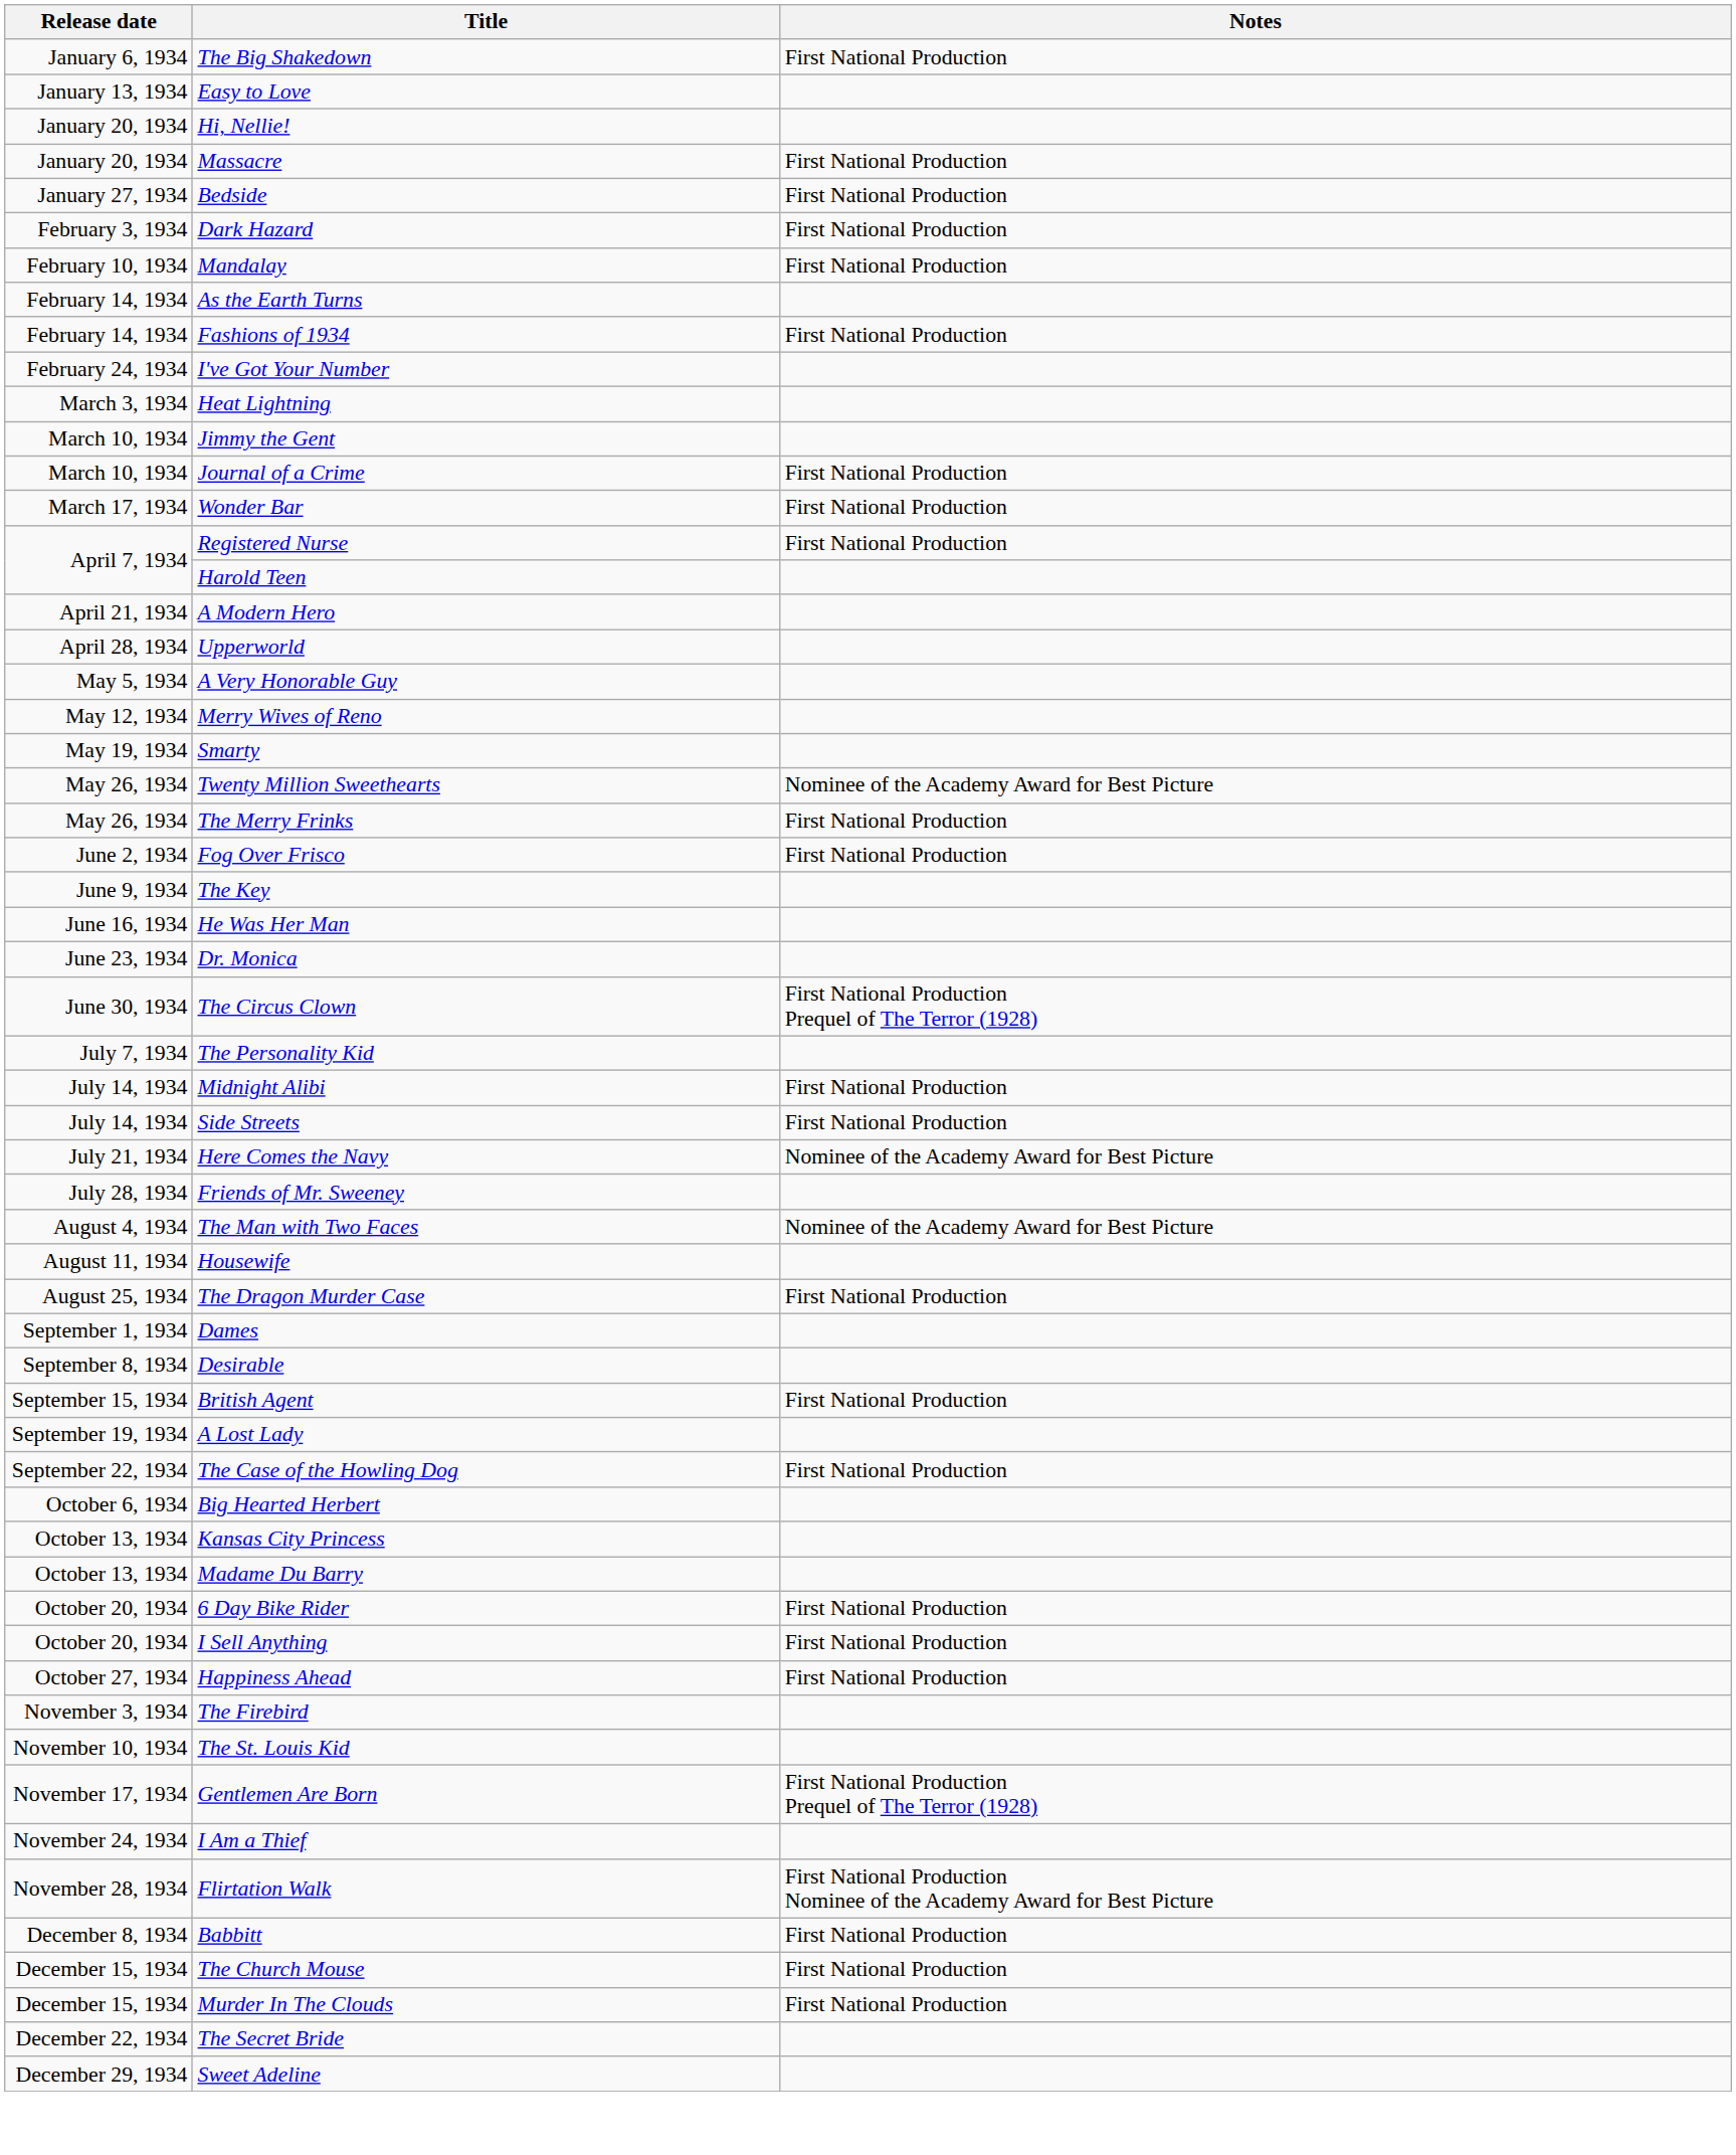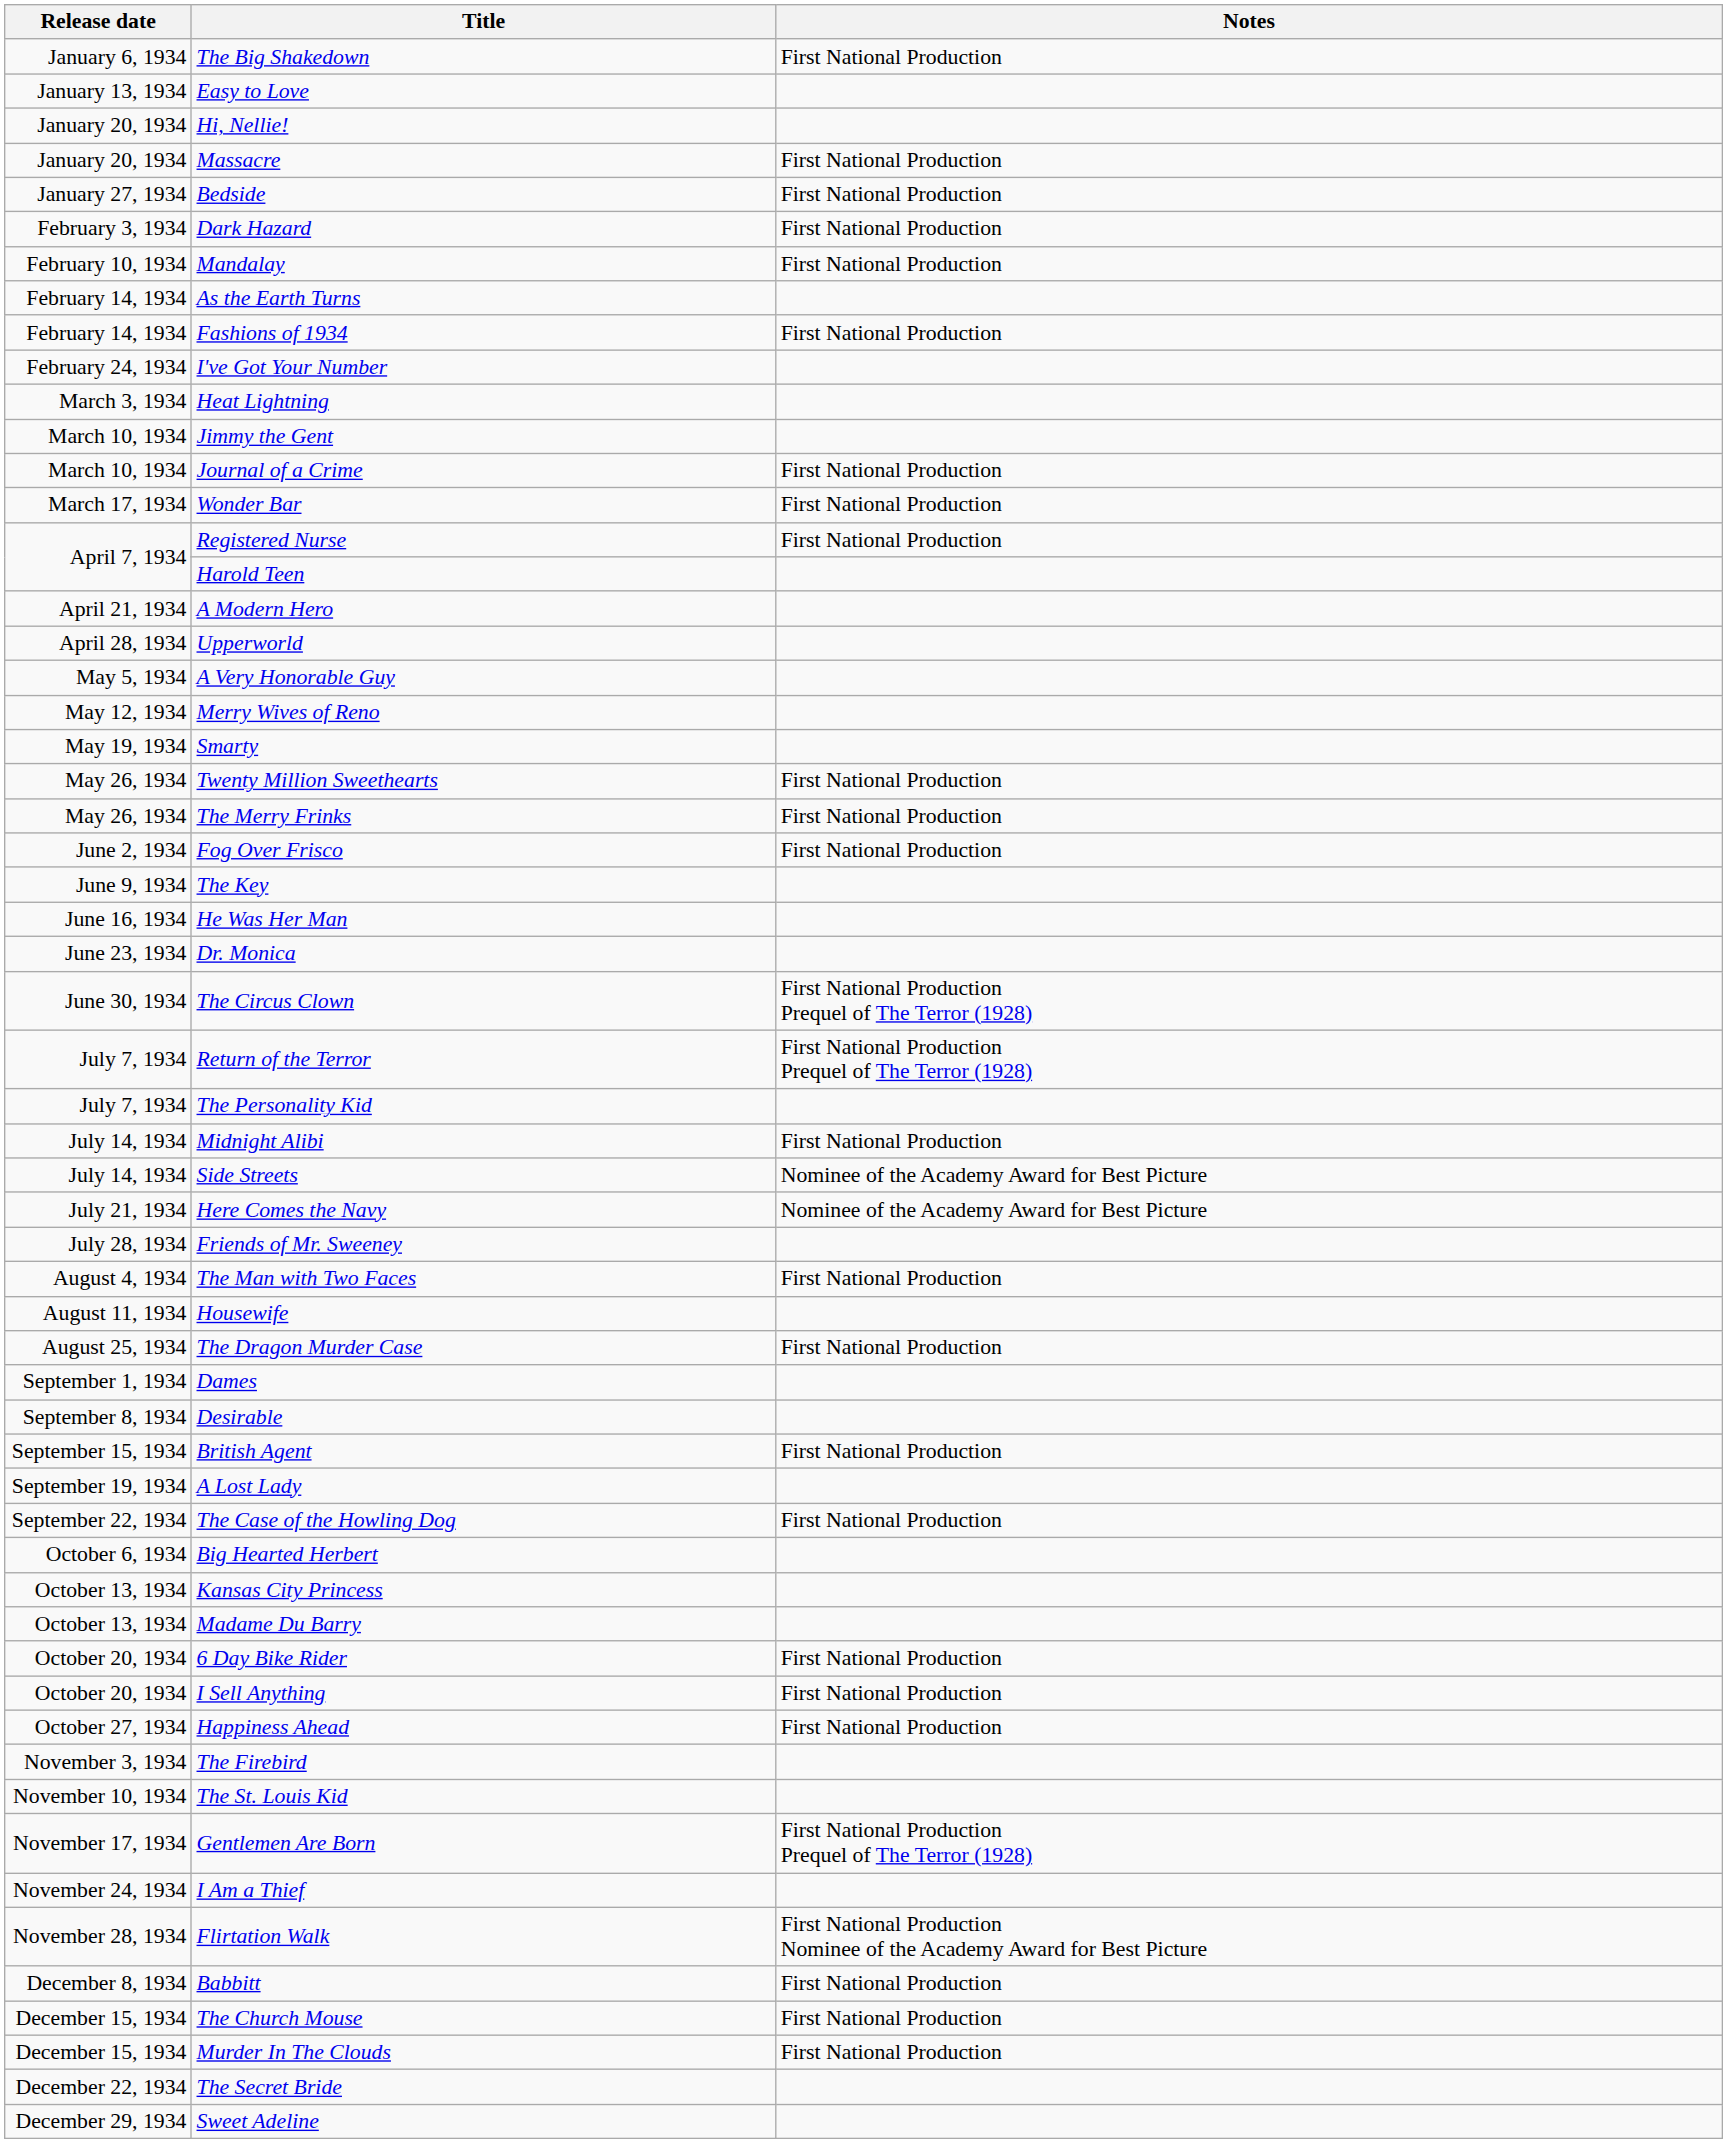 <table class="wikitable sortable" style="width:100%;">
 <tr>
 <th scope="col" style="width:130px;">Release date</th>
 <th>Title</th>
 <th>Notes</th>
 </tr>
 <tr>
 <td style="text-align:right;">January 6, 1934</td>
 <td><em><a href='#'>The Big Shakedown</a></em></td>
 <td>First National Production</td>
 </tr>
 <tr>
 <td style="text-align:right;">January 13, 1934</td>
 <td><em><a href='#'>Easy to Love</a></em></td>
 <td></td>
 </tr>
 <tr>
 <td style="text-align:right;">January 20, 1934</td>
 <td><em><a href='#'>Hi, Nellie!</a></em></td>
 <td></td>
 </tr>
 <tr>
 <td style="text-align:right;">January 20, 1934</td>
 <td><em><a href='#'>Massacre</a></em></td>
 <td>First National Production</td>
 </tr>
 <tr>
 <td style="text-align:right;">January 27, 1934</td>
 <td><em><a href='#'>Bedside</a></em></td>
 <td>First National Production</td>
 </tr>
 <tr>
 <td style="text-align:right;">February 3, 1934</td>
 <td><em><a href='#'>Dark Hazard</a></em></td>
 <td>First National Production</td>
 </tr>
 <tr>
 <td style="text-align:right;">February 10, 1934</td>
 <td><em><a href='#'>Mandalay</a></em></td>
 <td>First National Production</td>
 </tr>
 <tr>
 <td style="text-align:right;">February 14, 1934</td>
 <td><em><a href='#'>As the Earth Turns</a></em></td>
 <td></td>
 </tr>
 <tr>
 <td style="text-align:right;">February 14, 1934</td>
 <td><em><a href='#'>Fashions of 1934</a></em></td>
 <td>First National Production</td>
 </tr>
 <tr>
 <td style="text-align:right;">February 24, 1934</td>
 <td><em><a href='#'>I've Got Your Number</a></em></td>
 <td></td>
 </tr>
 <tr>
 <td style="text-align:right;">March 3, 1934</td>
 <td><em><a href='#'>Heat Lightning</a></em></td>
 <td></td>
 </tr>
 <tr>
 <td style="text-align:right;">March 10, 1934</td>
 <td><em><a href='#'>Jimmy the Gent</a></em></td>
 <td></td>
 </tr>
 <tr>
 <td style="text-align:right;">March 10, 1934</td>
 <td><em><a href='#'>Journal of a Crime</a></em></td>
 <td>First National Production</td>
 </tr>
 <tr>
 <td style="text-align:right;">March 17, 1934</td>
 <td><em><a href='#'>Wonder Bar</a></em></td>
 <td>First National Production</td>
 </tr>
 <tr>
 <td style="text-align:right;" rowspan="2">April 7, 1934</td>
 <td><em><a href='#'>Registered Nurse</a></em></td>
 <td>First National Production</td>
 </tr>
 <tr>
 <td><em><a href='#'>Harold Teen</a></em></td>
 <td></td>
 </tr>
 <tr>
 <td style="text-align:right;">April 21, 1934</td>
 <td><em><a href='#'>A Modern Hero</a></em></td>
 <td></td>
 </tr>
 <tr>
 <td style="text-align:right;">April 28, 1934</td>
 <td><em><a href='#'>Upperworld</a></em></td>
 <td></td>
 </tr>
 <tr>
 <td style="text-align:right;">May 5, 1934</td>
 <td><em><a href='#'>A Very Honorable Guy</a></em></td>
 <td></td>
 </tr>
 <tr>
 <td style="text-align:right;">May 12, 1934</td>
 <td><em><a href='#'>Merry Wives of Reno</a></em></td>
 <td></td>
 </tr>
 <tr>
 <td style="text-align:right;">May 19, 1934</td>
 <td><em><a href='#'>Smarty</a></em></td>
 <td></td>
 </tr>
 <tr>
 <td style="text-align:right;">May 26, 1934</td>
 <td><em><a href='#'>Twenty Million Sweethearts</a></em></td>
-<td>Nominee of the Academy Award for Best Picture</td>
+<td>First National Production</td>
 </tr>
 <tr>
 <td style="text-align:right;">May 26, 1934</td>
 <td><em><a href='#'>The Merry Frinks</a></em></td>
 <td>First National Production</td>
 </tr>
 <tr>
 <td style="text-align:right;">June 2, 1934</td>
 <td><em><a href='#'>Fog Over Frisco</a></em></td>
 <td>First National Production</td>
 </tr>
 <tr>
 <td style="text-align:right;">June 9, 1934</td>
 <td><em><a href='#'>The Key</a></em></td>
 <td></td>
 </tr>
 <tr>
 <td style="text-align:right;">June 16, 1934</td>
 <td><em><a href='#'>He Was Her Man</a></em></td>
 <td></td>
 </tr>
 <tr>
 <td style="text-align:right;">June 23, 1934</td>
 <td><em><a href='#'>Dr. Monica</a></em></td>
 <td></td>
 </tr>
 <tr>
 <td style="text-align:right;">June 30, 1934</td>
 <td><em><a href='#'>The Circus Clown</a></em></td>
 <td>First National Production<br>Prequel of <a href='#'>The Terror (1928)</a></td>
 </tr>
 <tr>
 <td style="text-align:right;">July 7, 1934</td>
+<td><em><a href='#'>Return of the Terror</a></em></td>
+<td>First National Production<br>Prequel of <a href='#'>The Terror (1928)</a></td>
+</tr>
+<tr>
+<td style="text-align:right;">July 7, 1934</td>
 <td><em><a href='#'>The Personality Kid</a></em></td>
 <td></td>
 </tr>
 <tr>
 <td style="text-align:right;">July 14, 1934</td>
 <td><em><a href='#'>Midnight Alibi</a></em></td>
 <td>First National Production</td>
 </tr>
 <tr>
 <td style="text-align:right;">July 14, 1934</td>
 <td><em><a href='#'>Side Streets</a></em></td>
-<td>First National Production</td>
+<td>Nominee of the Academy Award for Best Picture</td>
 </tr>
 <tr>
 <td style="text-align:right;">July 21, 1934</td>
 <td><em><a href='#'>Here Comes the Navy</a></em></td>
 <td>Nominee of the Academy Award for Best Picture</td>
 </tr>
 <tr>
 <td style="text-align:right;">July 28, 1934</td>
 <td><em><a href='#'>Friends of Mr. Sweeney</a></em></td>
 <td></td>
 </tr>
 <tr>
 <td style="text-align:right;">August 4, 1934</td>
 <td><em><a href='#'>The Man with Two Faces</a></em></td>
-<td>Nominee of the Academy Award for Best Picture</td>
+<td>First National Production</td>
 </tr>
 <tr>
 <td style="text-align:right;">August 11, 1934</td>
 <td><em><a href='#'>Housewife</a></em></td>
 <td></td>
 </tr>
 <tr>
 <td style="text-align:right;">August 25, 1934</td>
 <td><em><a href='#'>The Dragon Murder Case</a></em></td>
 <td>First National Production</td>
 </tr>
 <tr>
 <td style="text-align:right;">September 1, 1934</td>
 <td><em><a href='#'>Dames</a></em></td>
 <td></td>
 </tr>
 <tr>
 <td style="text-align:right;">September 8, 1934</td>
 <td><em><a href='#'>Desirable</a></em></td>
 <td></td>
 </tr>
 <tr>
 <td style="text-align:right;">September 15, 1934</td>
 <td><em><a href='#'>British Agent</a></em></td>
 <td>First National Production</td>
 </tr>
 <tr>
 <td style="text-align:right;">September 19, 1934</td>
 <td><em><a href='#'>A Lost Lady</a></em></td>
 <td></td>
 </tr>
 <tr>
 <td style="text-align:right;">September 22, 1934</td>
 <td><em><a href='#'>The Case of the Howling Dog</a></em></td>
 <td>First National Production</td>
 </tr>
 <tr>
 <td style="text-align:right;">October 6, 1934</td>
 <td><em><a href='#'>Big Hearted Herbert</a></em></td>
 <td></td>
 </tr>
 <tr>
 <td style="text-align:right;">October 13, 1934</td>
 <td><em><a href='#'>Kansas City Princess</a></em></td>
 <td></td>
 </tr>
 <tr>
 <td style="text-align:right;">October 13, 1934</td>
 <td><em><a href='#'>Madame Du Barry</a></em></td>
 <td></td>
 </tr>
 <tr>
 <td style="text-align:right;">October 20, 1934</td>
 <td><em><a href='#'>6 Day Bike Rider</a></em></td>
 <td>First National Production</td>
 </tr>
 <tr>
 <td style="text-align:right;">October 20, 1934</td>
 <td><em><a href='#'>I Sell Anything</a></em></td>
 <td>First National Production</td>
 </tr>
 <tr>
 <td style="text-align:right;">October 27, 1934</td>
 <td><em><a href='#'>Happiness Ahead</a></em></td>
 <td>First National Production</td>
 </tr>
 <tr>
 <td style="text-align:right;">November 3, 1934</td>
 <td><em><a href='#'>The Firebird</a></em></td>
 <td></td>
 </tr>
 <tr>
 <td style="text-align:right;">November 10, 1934</td>
 <td><em><a href='#'>The St. Louis Kid</a></em></td>
 <td></td>
 </tr>
 <tr>
 <td style="text-align:right;">November 17, 1934</td>
 <td><em><a href='#'>Gentlemen Are Born</a></em></td>
 <td>First National Production<br>Prequel of <a href='#'>The Terror (1928)</a></td>
 </tr>
 <tr>
 <td style="text-align:right;">November 24, 1934</td>
 <td><em><a href='#'>I Am a Thief</a></em></td>
 <td></td>
 </tr>
 <tr>
 <td style="text-align:right;">November 28, 1934</td>
 <td><em><a href='#'>Flirtation Walk</a></em></td>
 <td>First National Production<br>Nominee of the Academy Award for Best Picture</td>
 </tr>
 <tr>
 <td style="text-align:right;">December 8, 1934</td>
 <td><em><a href='#'>Babbitt</a></em></td>
 <td>First National Production</td>
 </tr>
 <tr>
 <td style="text-align:right;">December 15, 1934</td>
 <td><em><a href='#'>The Church Mouse</a></em></td>
 <td>First National Production</td>
 </tr>
 <tr>
 <td style="text-align:right;">December 15, 1934</td>
 <td><em><a href='#'>Murder In The Clouds</a></em></td>
 <td>First National Production</td>
 </tr>
 <tr>
 <td style="text-align:right;">December 22, 1934</td>
 <td><em><a href='#'>The Secret Bride</a></em></td>
 <td></td>
 </tr>
 <tr>
 <td style="text-align:right;">December 29, 1934</td>
 <td><em><a href='#'>Sweet Adeline</a></em></td>
 <td></td>
 </tr>
 <tr>
 </tr>
 </table>
